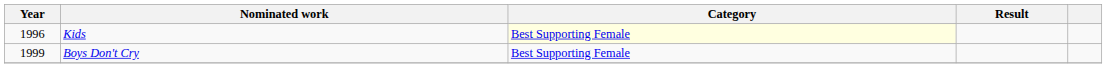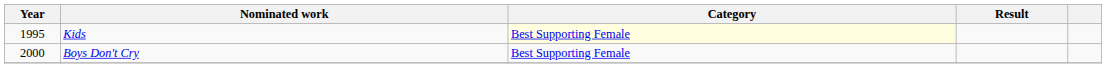 <table class="wikitable" style="width:90%;">
 <tr>
 <th width=5%>Year</th>
 <th style="width:40%;">Nominated work</th>
 <th style="width:40%;">Category</th>
 <th style="width:10%;">Result</th>
 <th width=3%></th>
 </tr>
 <tr>
-<td style="text-align:center;">1996</td>
+<td style="text-align:center;">1995</td>
 <td><em><a href='#'>Kids</a></em></td>
 <td style="background: lightyellow;"><a href='#'>Best Supporting Female</a></td>
 <td></td>
 <td style="text-align:center;"></td>
 </tr>
 <tr>
-<td style="text-align:center;">1999</td>
+<td style="text-align:center;">2000</td>
 <td><em><a href='#'>Boys Don't Cry</a></em></td>
 <td><a href='#'>Best Supporting Female</a></td>
 <td></td>
 <td style="text-align:center;"></td>
 </tr>
 <tr>
 </tr>
 </table>
